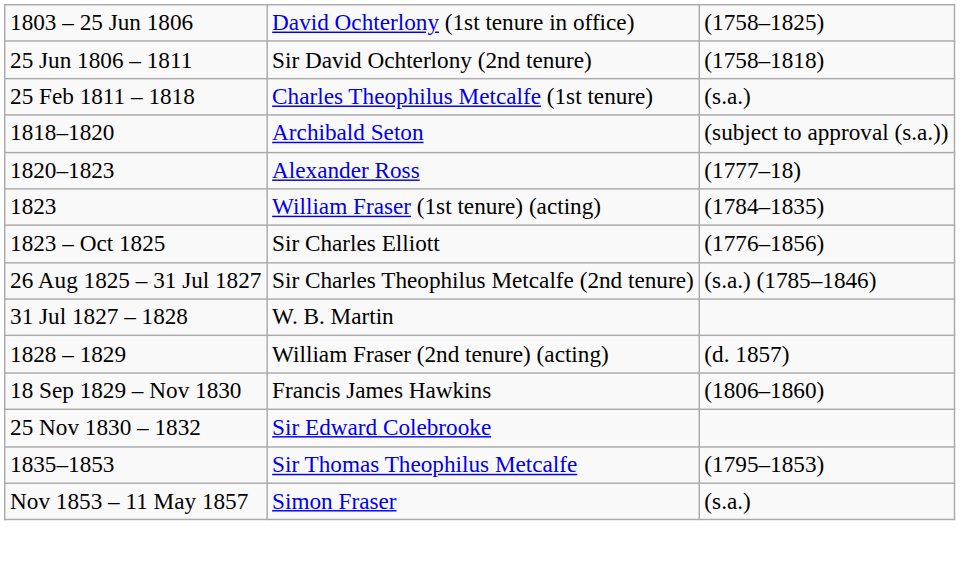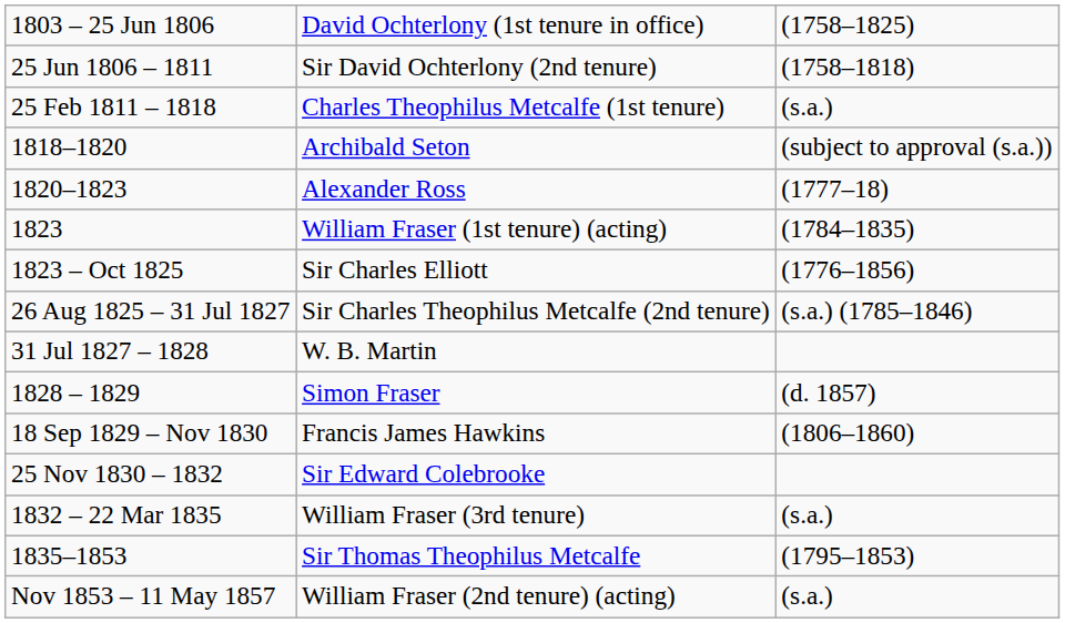 <table class="wikitable">
 <tr>
 <td>1803 – 25 Jun 1806</td>
 <td><a href='#'>David Ochterlony</a> (1st tenure in office)</td>
 <td>(1758–1825)</td>
 </tr>
 <tr>
 <td>25 Jun 1806 – 1811</td>
 <td>Sir David Ochterlony (2nd tenure)</td>
 <td>(1758–1818)</td>
 </tr>
 <tr>
 <td>25 Feb 1811 – 1818</td>
 <td><a href='#'>Charles Theophilus Metcalfe</a> (1st tenure)</td>
 <td>(s.a.)</td>
 </tr>
 <tr>
 <td>1818–1820</td>
 <td><a href='#'>Archibald Seton</a></td>
 <td>(subject to approval (s.a.))</td>
 </tr>
 <tr>
 <td>1820–1823</td>
 <td><a href='#'>Alexander Ross</a></td>
 <td>(1777–18)</td>
 </tr>
 <tr>
 <td>1823</td>
 <td><a href='#'>William Fraser</a> (1st tenure) (acting)</td>
 <td>(1784–1835)</td>
 </tr>
 <tr>
 <td>1823 – Oct 1825</td>
 <td>Sir Charles Elliott</td>
 <td>(1776–1856)</td>
 </tr>
 <tr>
 <td>26 Aug 1825 – 31 Jul 1827</td>
 <td>Sir Charles Theophilus Metcalfe (2nd tenure)</td>
 <td>(s.a.) (1785–1846)</td>
 </tr>
 <tr>
 <td>31 Jul 1827 – 1828</td>
 <td>W. B. Martin</td>
 <td></td>
 </tr>
 <tr>
 <td>1828 – 1829</td>
-<td>William Fraser (2nd tenure) (acting)</td>
+<td><a href='#'>Simon Fraser</a></td>
 <td>(d. 1857)</td>
 </tr>
 <tr>
 <td>18 Sep 1829 – Nov 1830</td>
 <td>Francis James Hawkins</td>
 <td>(1806–1860)</td>
 </tr>
 <tr>
 <td>25 Nov 1830 – 1832</td>
 <td><a href='#'>Sir Edward Colebrooke</a></td>
 <td></td>
 </tr>
 <tr>
+<td>1832 – 22 Mar 1835</td>
+<td>William Fraser (3rd tenure)</td>
+<td>(s.a.)</td>
+</tr>
+<tr>
 <td>1835–1853</td>
 <td><a href='#'>Sir Thomas Theophilus Metcalfe</a></td>
 <td>(1795–1853)</td>
 </tr>
 <tr>
 <td>Nov 1853 – 11 May 1857</td>
-<td><a href='#'>Simon Fraser</a></td>
+<td>William Fraser (2nd tenure) (acting)</td>
 <td>(s.a.)</td>
 </tr>
 </table>
